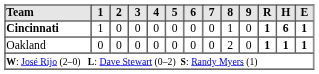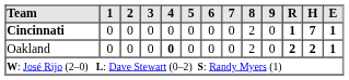 <table border="1" cellspacing="0"  style="width:425px; margin-left:3em;">
 <tr style="text-align:center; background:#e6e6e6;">
 <th style="text-align:left; width:28%;">Team</th>
 <th width=6%>1</th>
 <th width=6%>2</th>
 <th width=6%>3</th>
 <th width=6%>4</th>
 <th width=6%>5</th>
 <th width=6%>6</th>
 <th width=6%>7</th>
 <th width=6%>8</th>
 <th width=6%>9</th>
 <th width=6%>R</th>
 <th width=6%>H</th>
 <th width=6%>E</th>
 </tr>
 <tr style="text-align:center;">
 <td align=left><strong>Cincinnati</strong></td>
-<td>1</td>
-<td>0</td>
-<td>0</td>
-<td>0</td>
-<td>0</td>
-<td>0</td>
-<td>0</td>
-<td>1</td>
-<td>0</td>
-<td><strong>1</strong></td>
-<td><strong>6</strong></td>
-<td><strong>1</strong></td>
-</tr>
-<tr style="text-align:center;">
-<td align=left>Oakland</td>
 <td>0</td>
 <td>0</td>
 <td>0</td>
 <td>0</td>
 <td>0</td>
 <td>0</td>
 <td>0</td>
 <td>2</td>
 <td>0</td>
 <td><strong>1</strong></td>
+<td><strong>7</strong></td>
 <td><strong>1</strong></td>
+</tr>
+<tr style="text-align:center;">
+<td align=left>Oakland</td>
+<td>0</td>
+<td>0</td>
+<td>0</td>
+<td><strong>0</strong></td>
+<td>0</td>
+<td>0</td>
+<td>0</td>
+<td>2</td>
+<td>0</td>
+<td><strong>2</strong></td>
+<td><strong>2</strong></td>
 <td><strong>1</strong></td>
 </tr>
 <tr style="text-align:left;">
 <td colspan=13><small><strong>W</strong>: <a href='#'>José Rijo</a> (2–0)   <strong>L</strong>: <a href='#'>Dave Stewart</a> (0–2)  <strong>S</strong>: <a href='#'>Randy Myers</a> (1)</small></td>
 </tr>
 </table>
